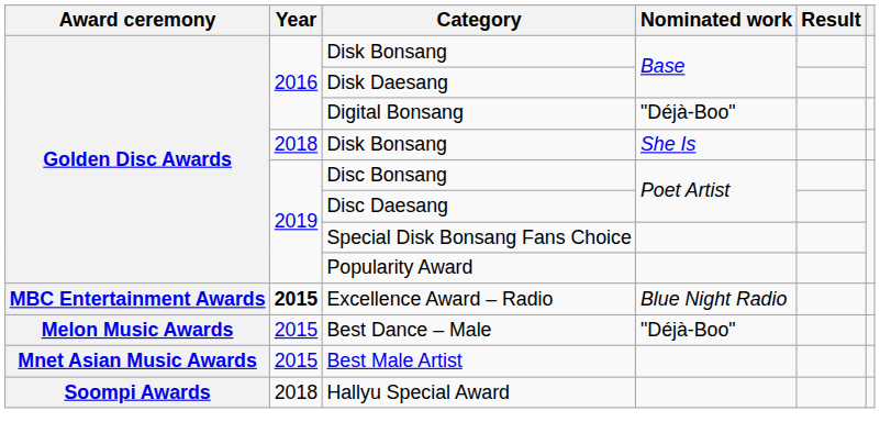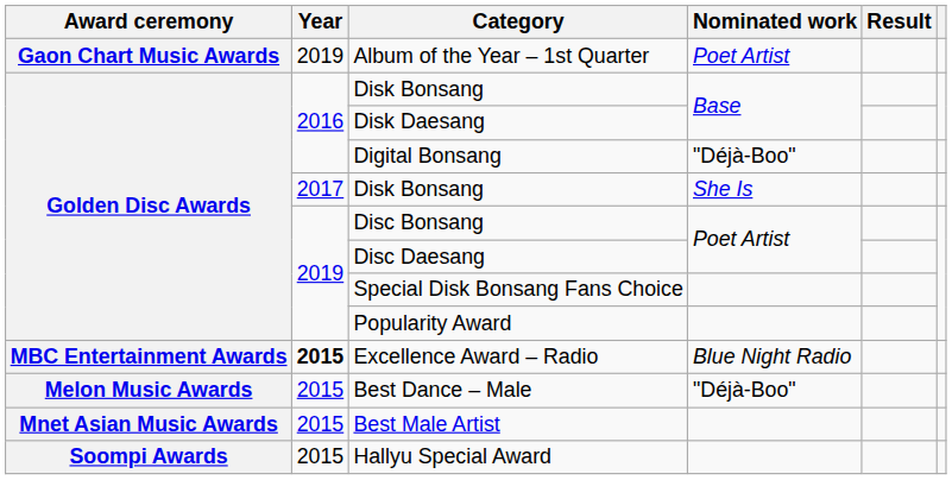 <table class="wikitable plainrowheaders sortable">
 <tr>
 <th scope="col">Award ceremony</th>
 <th scope="col">Year</th>
 <th scope="col">Category</th>
 <th scope="col">Nominated work</th>
 <th scope="col">Result</th>
 <th scope="col" class="unsortable"></th>
+</tr>
+<tr>
+<th scope="row"><a href='#'>Gaon Chart Music Awards</a></th>
+<td style="text-align:center">2019</td>
+<td>Album of the Year – 1st Quarter</td>
+<td><em><a href='#'>Poet  Artist</a></em></td>
+<td></td>
+<td style="text-align:center"></td>
 </tr>
 <tr>
 <th scope="row" rowspan="8"><a href='#'>Golden Disc Awards</a></th>
 <td rowspan="3" style="text-align:center"><a href='#'>2016</a></td>
 <td>Disk Bonsang</td>
 <td rowspan="2"><em><a href='#'>Base</a></em></td>
 <td></td>
 <td rowspan="2" style="text-align:center"></td>
 </tr>
 <tr>
 <td>Disk Daesang</td>
 <td></td>
 </tr>
 <tr>
 <td>Digital Bonsang</td>
 <td data-sort-value="Déjà-Boo">"Déjà-Boo"</td>
 <td></td>
 <td style="text-align:center"></td>
 </tr>
 <tr>
-<td style="text-align:center"><a href='#'>2018</a></td>
+<td style="text-align:center"><a href='#'>2017</a></td>
 <td>Disk Bonsang</td>
 <td><em><a href='#'>She Is</a></em></td>
 <td></td>
 <td style="text-align:center"></td>
 </tr>
 <tr>
 <td rowspan="4" style="text-align:center"><a href='#'>2019</a></td>
 <td>Disc Bonsang</td>
 <td rowspan="2"><em>Poet  Artist</em></td>
 <td></td>
 <td rowspan="4" style="text-align:center"></td>
 </tr>
 <tr>
 <td>Disc Daesang</td>
 <td></td>
 </tr>
 <tr>
 <td>Special Disk Bonsang Fans Choice</td>
 <td></td>
 <td></td>
 </tr>
 <tr>
 <td>Popularity Award</td>
 <td></td>
 <td></td>
 </tr>
 <tr>
 <th scope="row"><a href='#'>MBC Entertainment Awards</a></th>
 <td style="text-align:center"><strong>2015</strong></td>
 <td>Excellence Award – Radio</td>
 <td><em>Blue Night Radio</em></td>
 <td></td>
 <td style="text-align:center"></td>
 </tr>
 <tr>
 <th scope="row"><a href='#'>Melon Music Awards</a></th>
 <td style="text-align:center"><a href='#'>2015</a></td>
 <td>Best Dance – Male</td>
 <td data-sort-value="Déjà-Boo">"Déjà-Boo"</td>
 <td></td>
 <td style="text-align:center"></td>
 </tr>
 <tr>
 <th scope="row"><a href='#'>Mnet Asian Music Awards</a></th>
 <td style="text-align:center"><a href='#'>2015</a></td>
 <td><a href='#'>Best Male Artist</a></td>
 <td></td>
 <td></td>
 <td style="text-align:center"></td>
 </tr>
 <tr>
 <th scope="row"><a href='#'>Soompi Awards</a></th>
-<td style="text-align:center">2018</td>
+<td style="text-align:center">2015</td>
 <td>Hallyu Special Award</td>
 <td></td>
 <td></td>
 <td style="text-align:center"></td>
 </tr>
 </table>
